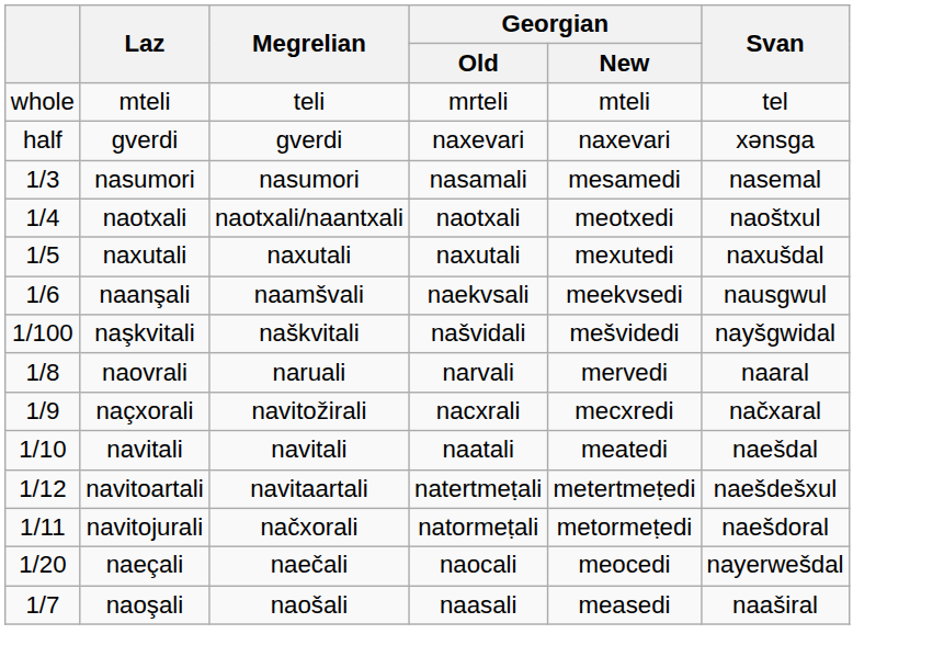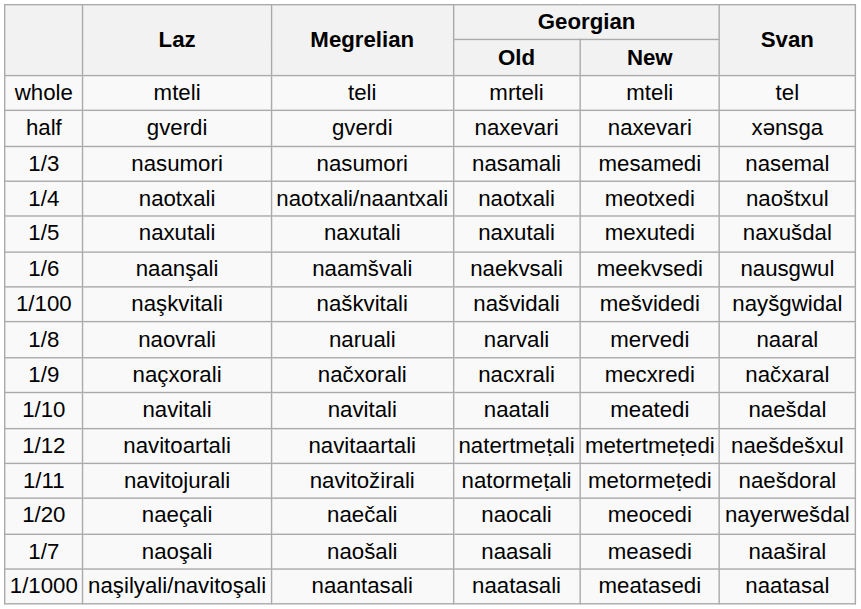 <table class="wikitable" style="text-align:center;">
 <tr>
 <th rowspan="2"> </th>
 <th rowspan="2">Laz</th>
 <th rowspan="2">Megrelian</th>
 <th colspan="2">Georgian</th>
 <th rowspan="2">Svan</th>
 </tr>
 <tr>
 <th>Old</th>
 <th>New</th>
 </tr>
 <tr>
 <td>whole</td>
 <td>mteli</td>
 <td>teli</td>
 <td>mrteli</td>
 <td>mteli</td>
 <td>tel</td>
 </tr>
 <tr>
 <td>half</td>
 <td>gverdi</td>
 <td>gverdi</td>
 <td>naxevari</td>
 <td>naxevari</td>
 <td>xənsga</td>
 </tr>
 <tr>
 <td>1/3</td>
 <td>nasumori</td>
 <td>nasumori</td>
 <td>nasamali</td>
 <td>mesamedi</td>
 <td>nasemal</td>
 </tr>
 <tr>
 <td>1/4</td>
 <td>naotxali</td>
 <td>naotxali/naantxali</td>
 <td>naotxali</td>
 <td>meotxedi</td>
 <td>naoštxul</td>
 </tr>
 <tr>
 <td>1/5</td>
 <td>naxutali</td>
 <td>naxutali</td>
 <td>naxutali</td>
 <td>mexutedi</td>
 <td>naxušdal</td>
 </tr>
 <tr>
 <td>1/6</td>
 <td>naanşali</td>
 <td>naamšvali</td>
 <td>naekvsali</td>
 <td>meekvsedi</td>
 <td>nausgwul</td>
 </tr>
 <tr>
 <td>1/100</td>
 <td>naşkvitali</td>
 <td>naškvitali</td>
 <td>našvidali</td>
 <td>mešvidedi</td>
 <td>nayšgwidal</td>
 </tr>
 <tr>
 <td>1/8</td>
 <td>naovrali</td>
 <td>naruali</td>
 <td>narvali</td>
 <td>mervedi</td>
 <td>naaral</td>
 </tr>
 <tr>
 <td>1/9</td>
 <td>naçxorali</td>
-<td>navitožirali</td>
+<td>načxorali</td>
 <td>nacxrali</td>
 <td>mecxredi</td>
 <td>načxaral</td>
 </tr>
 <tr>
 <td>1/10</td>
 <td>navitali</td>
 <td>navitali</td>
 <td>naatali</td>
 <td>meatedi</td>
 <td>naešdal</td>
 </tr>
 <tr>
 <td>1/12</td>
 <td>navitoartali</td>
 <td>navitaartali</td>
 <td>natertmeṭali</td>
 <td>metertmeṭedi</td>
 <td>naešdešxul</td>
 </tr>
 <tr>
 <td>1/11</td>
 <td>navitojurali</td>
-<td>načxorali</td>
+<td>navitožirali</td>
 <td>natormeṭali</td>
 <td>metormeṭedi</td>
 <td>naešdoral</td>
 </tr>
 <tr>
 <td>1/20</td>
 <td>naeçali</td>
 <td>naečali</td>
 <td>naocali</td>
 <td>meocedi</td>
 <td>nayerwešdal</td>
 </tr>
 <tr>
 <td>1/7</td>
 <td>naoşali</td>
 <td>naošali</td>
 <td>naasali</td>
 <td>measedi</td>
 <td>naaširal</td>
 </tr>
+<tr>
+<td>1/1000</td>
+<td>naşilyali/navitoşali</td>
+<td>naantasali</td>
+<td>naatasali</td>
+<td>meatasedi</td>
+<td>naatasal</td>
+</tr>
 </table>
